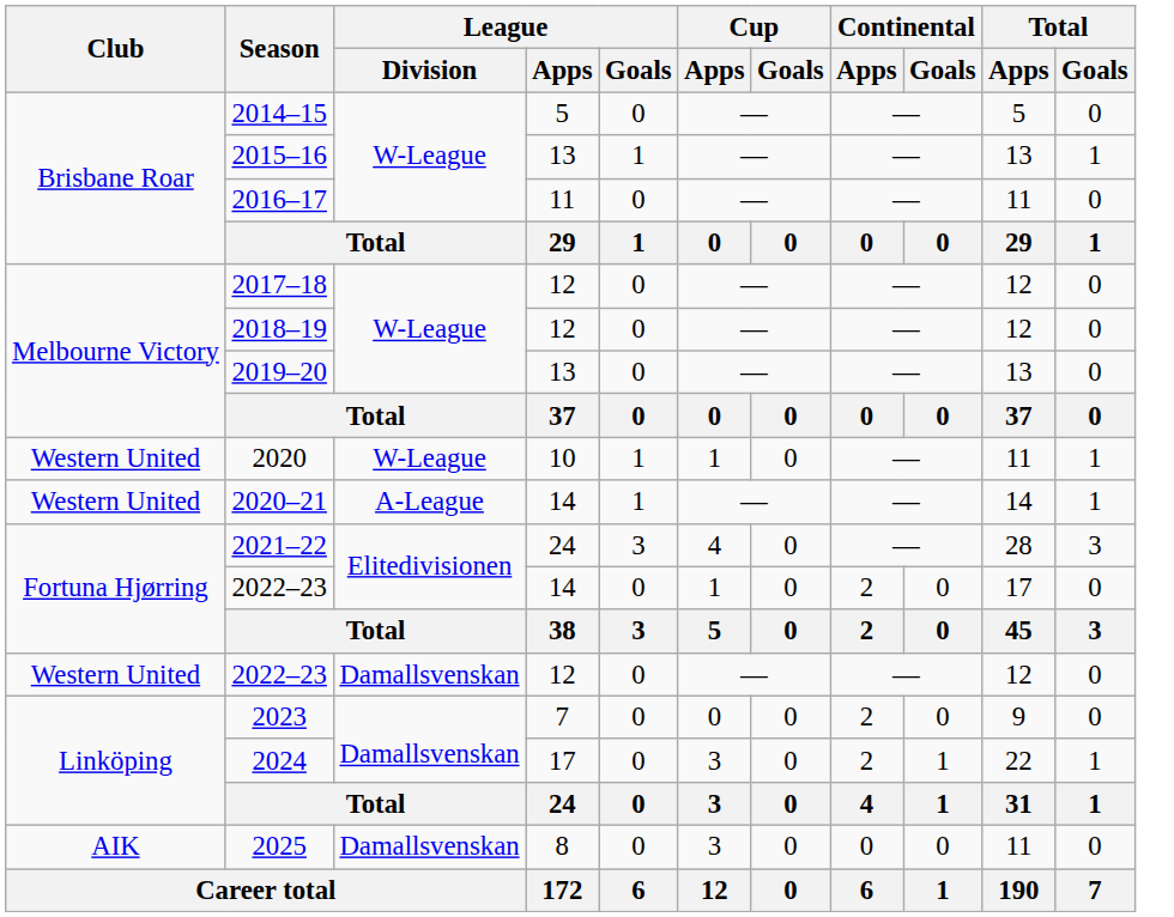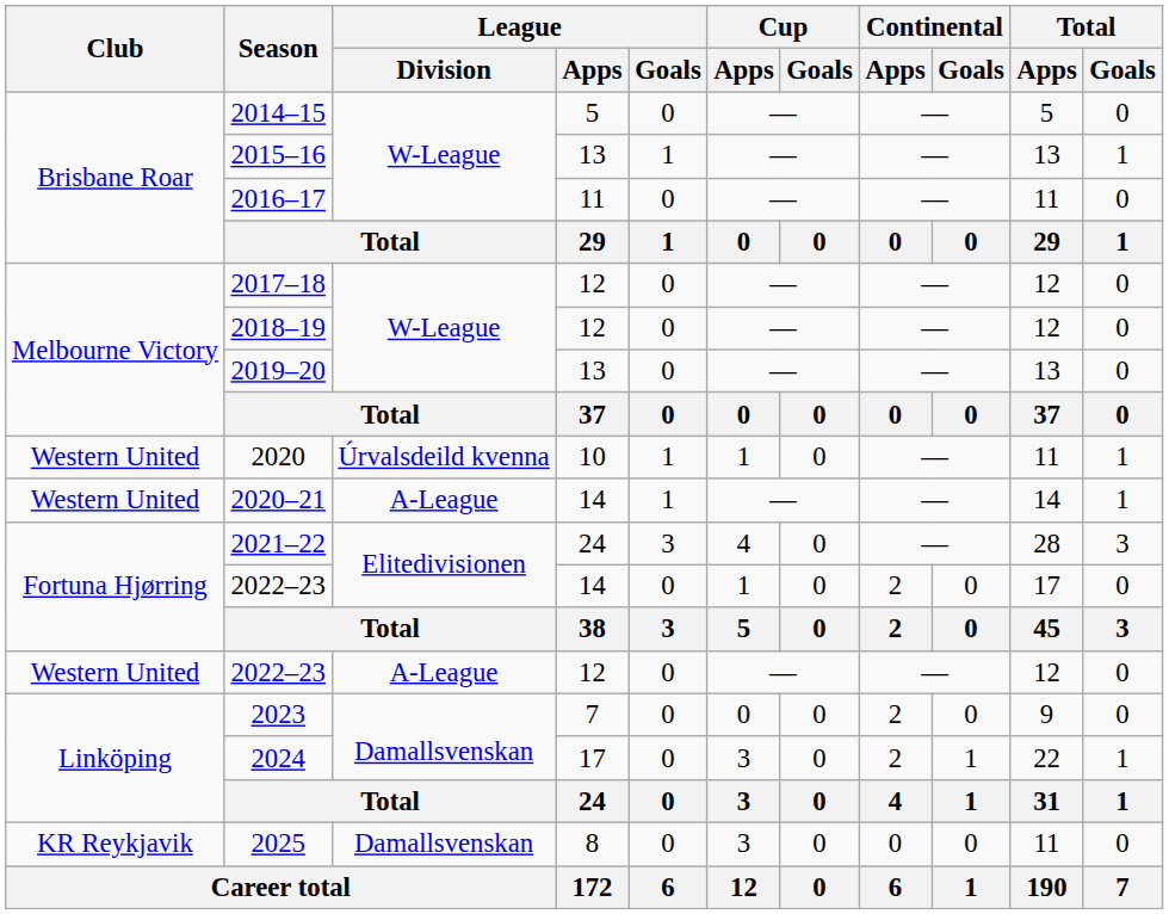 <table class="wikitable" style="text-align: center;">
 <tr>
 <th rowspan="2">Club</th>
 <th rowspan="2">Season</th>
 <th colspan="3">League</th>
 <th colspan="2">Cup</th>
 <th colspan="2">Continental</th>
 <th colspan="2">Total</th>
 </tr>
 <tr>
 <th>Division</th>
 <th>Apps</th>
 <th>Goals</th>
 <th>Apps</th>
 <th>Goals</th>
 <th>Apps</th>
 <th>Goals</th>
 <th>Apps</th>
 <th>Goals</th>
 </tr>
 <tr>
 <td rowspan="4"><a href='#'>Brisbane Roar</a></td>
 <td><a href='#'>2014–15</a></td>
 <td rowspan="3"><a href='#'>W-League</a></td>
 <td>5</td>
 <td>0</td>
 <td colspan="2">—</td>
 <td colspan="2">—</td>
 <td>5</td>
 <td>0</td>
 </tr>
 <tr>
 <td><a href='#'>2015–16</a></td>
 <td>13</td>
 <td>1</td>
 <td colspan="2">—</td>
 <td colspan="2">—</td>
 <td>13</td>
 <td>1</td>
 </tr>
 <tr>
 <td><a href='#'>2016–17</a></td>
 <td>11</td>
 <td>0</td>
 <td colspan="2">—</td>
 <td colspan="2">—</td>
 <td>11</td>
 <td>0</td>
 </tr>
 <tr>
 <th colspan="2">Total</th>
 <th>29</th>
 <th>1</th>
 <th>0</th>
 <th>0</th>
 <th>0</th>
 <th>0</th>
 <th>29</th>
 <th>1</th>
 </tr>
 <tr>
 <td rowspan="4"><a href='#'>Melbourne Victory</a></td>
 <td><a href='#'>2017–18</a></td>
 <td rowspan="3"><a href='#'>W-League</a></td>
 <td>12</td>
 <td>0</td>
 <td colspan="2">—</td>
 <td colspan="2">—</td>
 <td>12</td>
 <td>0</td>
 </tr>
 <tr ->
 <td><a href='#'>2018–19</a></td>
 <td>12</td>
 <td>0</td>
 <td colspan="2">—</td>
 <td colspan="2">—</td>
 <td>12</td>
 <td>0</td>
 </tr>
 <tr>
 <td><a href='#'>2019–20</a></td>
 <td>13</td>
 <td>0</td>
 <td colspan="2">—</td>
 <td colspan="2">—</td>
 <td>13</td>
 <td>0</td>
 </tr>
 <tr>
 <th colspan="2">Total</th>
 <th>37</th>
 <th>0</th>
 <th>0</th>
 <th>0</th>
 <th>0</th>
 <th>0</th>
 <th>37</th>
 <th>0</th>
 </tr>
 <tr>
 <td><a href='#'>Western United</a></td>
 <td>2020</td>
-<td><a href='#'>W-League</a></td>
+<td><a href='#'>Úrvalsdeild kvenna</a></td>
 <td>10</td>
 <td>1</td>
 <td>1</td>
 <td>0</td>
 <td colspan="2">—</td>
 <td>11</td>
 <td>1</td>
 </tr>
 <tr>
 <td><a href='#'>Western United</a></td>
 <td><a href='#'>2020–21</a></td>
 <td><a href='#'>A-League</a></td>
 <td>14</td>
 <td>1</td>
 <td colspan="2">—</td>
 <td colspan="2">—</td>
 <td>14</td>
 <td>1</td>
 </tr>
 <tr>
 <td rowspan="3"><a href='#'>Fortuna Hjørring</a></td>
 <td><a href='#'>2021–22</a></td>
 <td rowspan="2"><a href='#'>Elitedivisionen</a></td>
 <td>24</td>
 <td>3</td>
 <td>4</td>
 <td>0</td>
 <td colspan="2">—</td>
 <td>28</td>
 <td>3</td>
 </tr>
 <tr>
 <td>2022–23</td>
 <td>14</td>
 <td>0</td>
 <td>1</td>
 <td>0</td>
 <td>2</td>
 <td>0</td>
 <td>17</td>
 <td>0</td>
 </tr>
 <tr>
 <th colspan="2">Total</th>
 <th>38</th>
 <th>3</th>
 <th>5</th>
 <th>0</th>
 <th>2</th>
 <th>0</th>
 <th>45</th>
 <th>3</th>
 </tr>
 <tr>
 <td><a href='#'>Western United</a></td>
 <td><a href='#'>2022–23</a></td>
-<td><a href='#'>Damallsvenskan</a></td>
+<td><a href='#'>A-League</a></td>
 <td>12</td>
 <td>0</td>
 <td colspan="2">—</td>
 <td colspan="2">—</td>
 <td>12</td>
 <td>0</td>
 </tr>
 <tr>
 <td rowspan="3"><a href='#'>Linköping</a></td>
 <td><a href='#'>2023</a></td>
 <td rowspan="2"><br><a href='#'>Damallsvenskan</a></td>
 <td>7</td>
 <td>0</td>
 <td>0</td>
 <td>0</td>
 <td>2</td>
 <td>0</td>
 <td>9</td>
 <td>0</td>
 </tr>
 <tr>
 <td><a href='#'>2024</a></td>
 <td>17</td>
 <td>0</td>
 <td>3</td>
 <td>0</td>
 <td>2</td>
 <td>1</td>
 <td>22</td>
 <td>1</td>
 </tr>
 <tr>
 <th colspan="2">Total</th>
 <th>24</th>
 <th>0</th>
 <th>3</th>
 <th>0</th>
 <th>4</th>
 <th>1</th>
 <th>31</th>
 <th>1</th>
 </tr>
 <tr>
-<td><a href='#'>AIK</a></td>
+<td><a href='#'>KR Reykjavik</a></td>
 <td><a href='#'>2025</a></td>
 <td><a href='#'>Damallsvenskan</a></td>
 <td>8</td>
 <td>0</td>
 <td>3</td>
 <td>0</td>
 <td>0</td>
 <td>0</td>
 <td>11</td>
 <td>0</td>
 </tr>
 <tr>
 <th colspan="3">Career total</th>
 <th>172</th>
 <th>6</th>
 <th>12</th>
 <th>0</th>
 <th>6</th>
 <th>1</th>
 <th>190</th>
 <th>7</th>
 </tr>
 </table>
